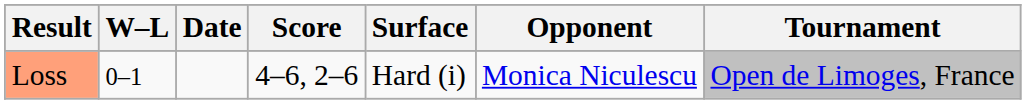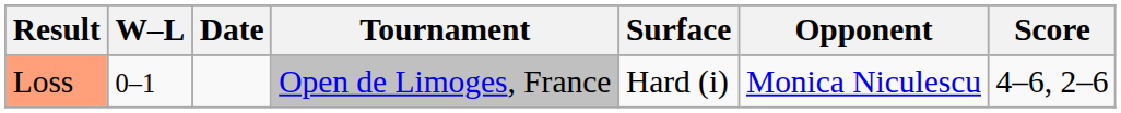 <table class="sortable wikitable nowrap">
 <tr>
 <th>Result</th>
 <th class="unsortable">W–L</th>
 <th>Date</th>
-<th class="unsortable">Score</th>
+<th>Tournament</th>
 <th>Surface</th>
 <th>Opponent</th>
-<th>Tournament</th>
+<th class="unsortable">Score</th>
 </tr>
 <tr>
 <td style="background:#ffa07a;">Loss</td>
 <td><small>0–1</small></td>
 <td><a href='#'></a></td>
-<td>4–6, 2–6</td>
+<td bgcolor=silver><a href='#'>Open de Limoges</a>, France</td>
 <td>Hard (i)</td>
 <td> <a href='#'>Monica Niculescu</a></td>
-<td bgcolor=silver><a href='#'>Open de Limoges</a>, France</td>
+<td>4–6, 2–6</td>
 </tr>
 </table>
